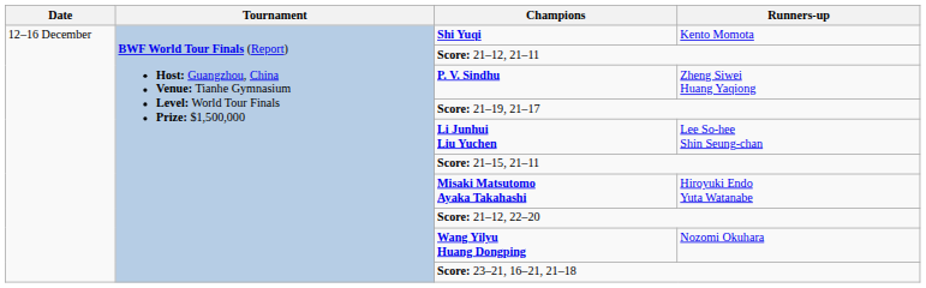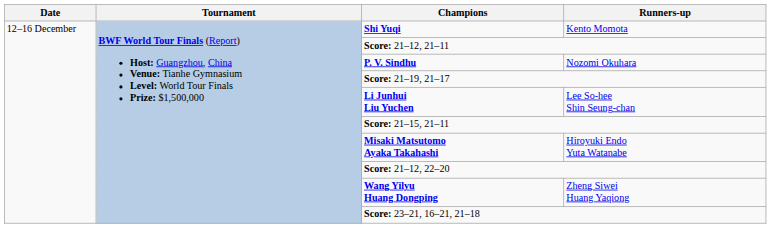 <table class=wikitable style=font-size:80%>
 <tr>
 <th width=110>Date</th>
 <th width=330>Tournament</th>
 <th width=250>Champions</th>
 <th width=250>Runners-up</th>
 </tr>
 <tr valign=top>
 <td rowspan=10>12–16 December</td>
 <td style="background:#B6CDE5;" rowspan="10"><br><strong><a href='#'>BWF World Tour Finals</a></strong> (<a href='#'>Report</a>)<ul><li><strong>Host:</strong> <a href='#'>Guangzhou</a>, <a href='#'>China</a></li><li><strong>Venue:</strong> Tianhe Gymnasium</li><li><strong>Level:</strong> World Tour Finals</li><li><strong>Prize:</strong> $1,500,000</li></ul></td>
 <td><strong> <a href='#'>Shi Yuqi</a></strong></td>
 <td> <a href='#'>Kento Momota</a></td>
 </tr>
 <tr>
 <td colspan=2><strong>Score:</strong> 21–12, 21–11</td>
 </tr>
 <tr valign=top>
 <td><strong> <a href='#'>P. V. Sindhu</a></strong></td>
-<td> <a href='#'>Zheng Siwei</a><br> <a href='#'>Huang Yaqiong</a></td>
+<td> <a href='#'>Nozomi Okuhara</a></td>
 </tr>
 <tr>
 <td colspan=2><strong>Score:</strong> 21–19, 21–17</td>
 </tr>
 <tr valign=top>
 <td><strong> <a href='#'>Li Junhui</a><br> <a href='#'>Liu Yuchen</a></strong></td>
 <td> <a href='#'>Lee So-hee</a><br> <a href='#'>Shin Seung-chan</a></td>
 </tr>
 <tr>
 <td colspan=2><strong>Score:</strong> 21–15, 21–11</td>
 </tr>
 <tr valign=top>
 <td><strong> <a href='#'>Misaki Matsutomo</a><br> <a href='#'>Ayaka Takahashi</a></strong></td>
 <td> <a href='#'>Hiroyuki Endo</a><br> <a href='#'>Yuta Watanabe</a></td>
 </tr>
 <tr>
 <td colspan=2><strong>Score:</strong> 21–12, 22–20</td>
 </tr>
 <tr valign=top>
 <td><strong> <a href='#'>Wang Yilyu</a><br> <a href='#'>Huang Dongping</a></strong></td>
-<td> <a href='#'>Nozomi Okuhara</a></td>
+<td> <a href='#'>Zheng Siwei</a><br> <a href='#'>Huang Yaqiong</a></td>
 </tr>
 <tr>
 <td colspan=2><strong>Score:</strong> 23–21, 16–21, 21–18</td>
 </tr>
 </table>
